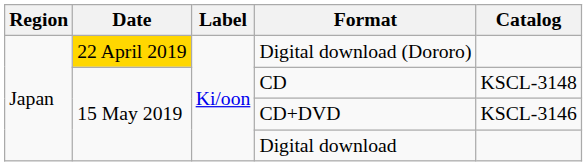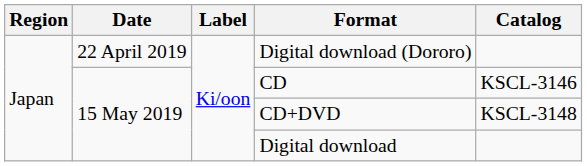 <table class="wikitable">
 <tr>
 <th>Region</th>
 <th>Date</th>
 <th>Label</th>
 <th>Format</th>
 <th>Catalog</th>
 </tr>
 <tr>
 <td rowspan="4">Japan</td>
-<td rowspan="1" style="background: gold;">22 April 2019</td>
+<td rowspan="1">22 April 2019</td>
 <td rowspan="4"><a href='#'>Ki/oon</a></td>
 <td>Digital download (Dororo)</td>
 <td></td>
 </tr>
 <tr>
 <td rowspan="3">15 May 2019</td>
 <td>CD</td>
-<td>KSCL-3148</td>
+<td>KSCL-3146</td>
 </tr>
 <tr>
 <td>CD+DVD</td>
-<td>KSCL-3146</td>
+<td>KSCL-3148</td>
 </tr>
 <tr>
 <td>Digital download</td>
 <td></td>
 </tr>
 </table>
